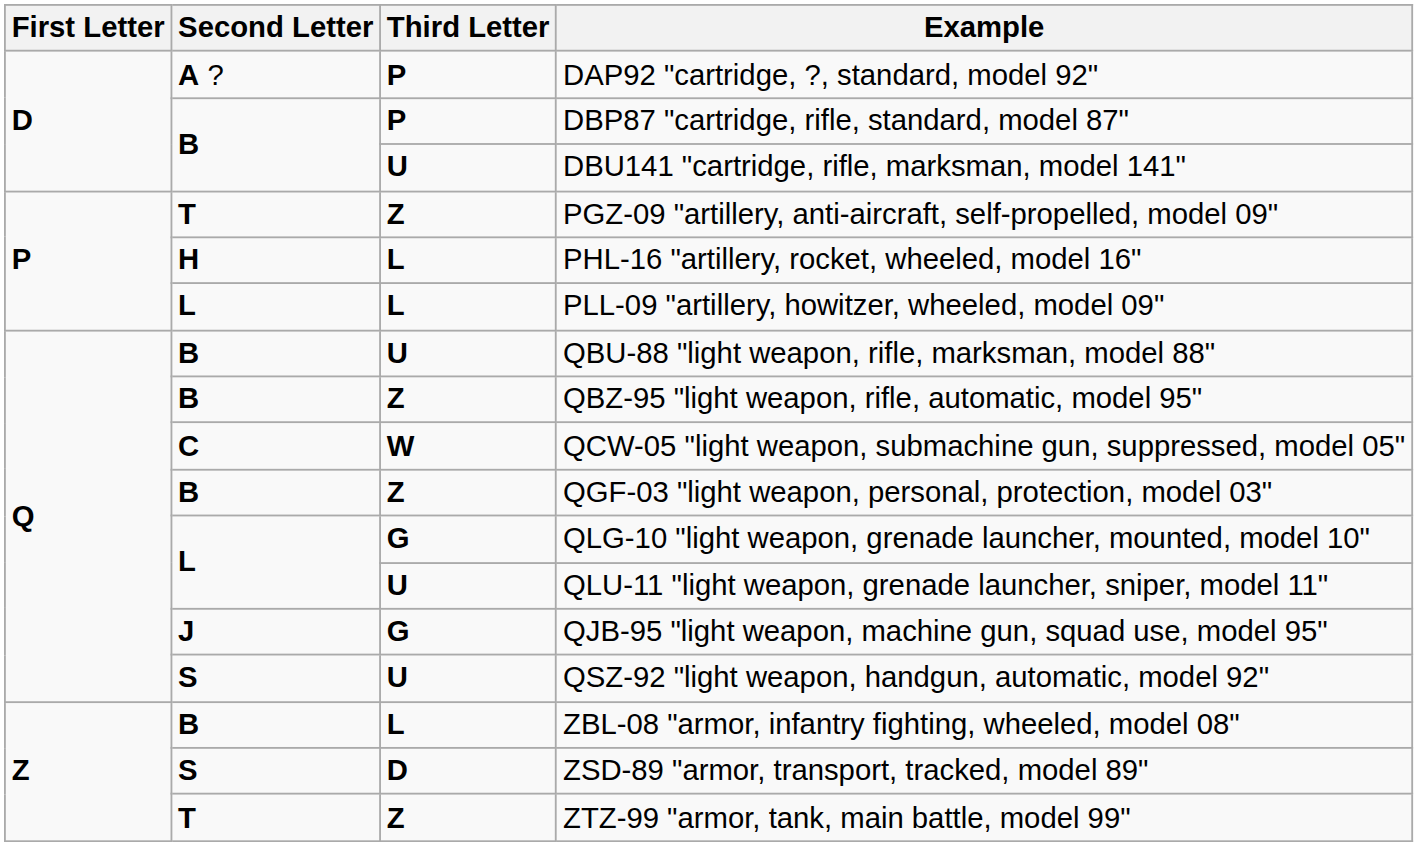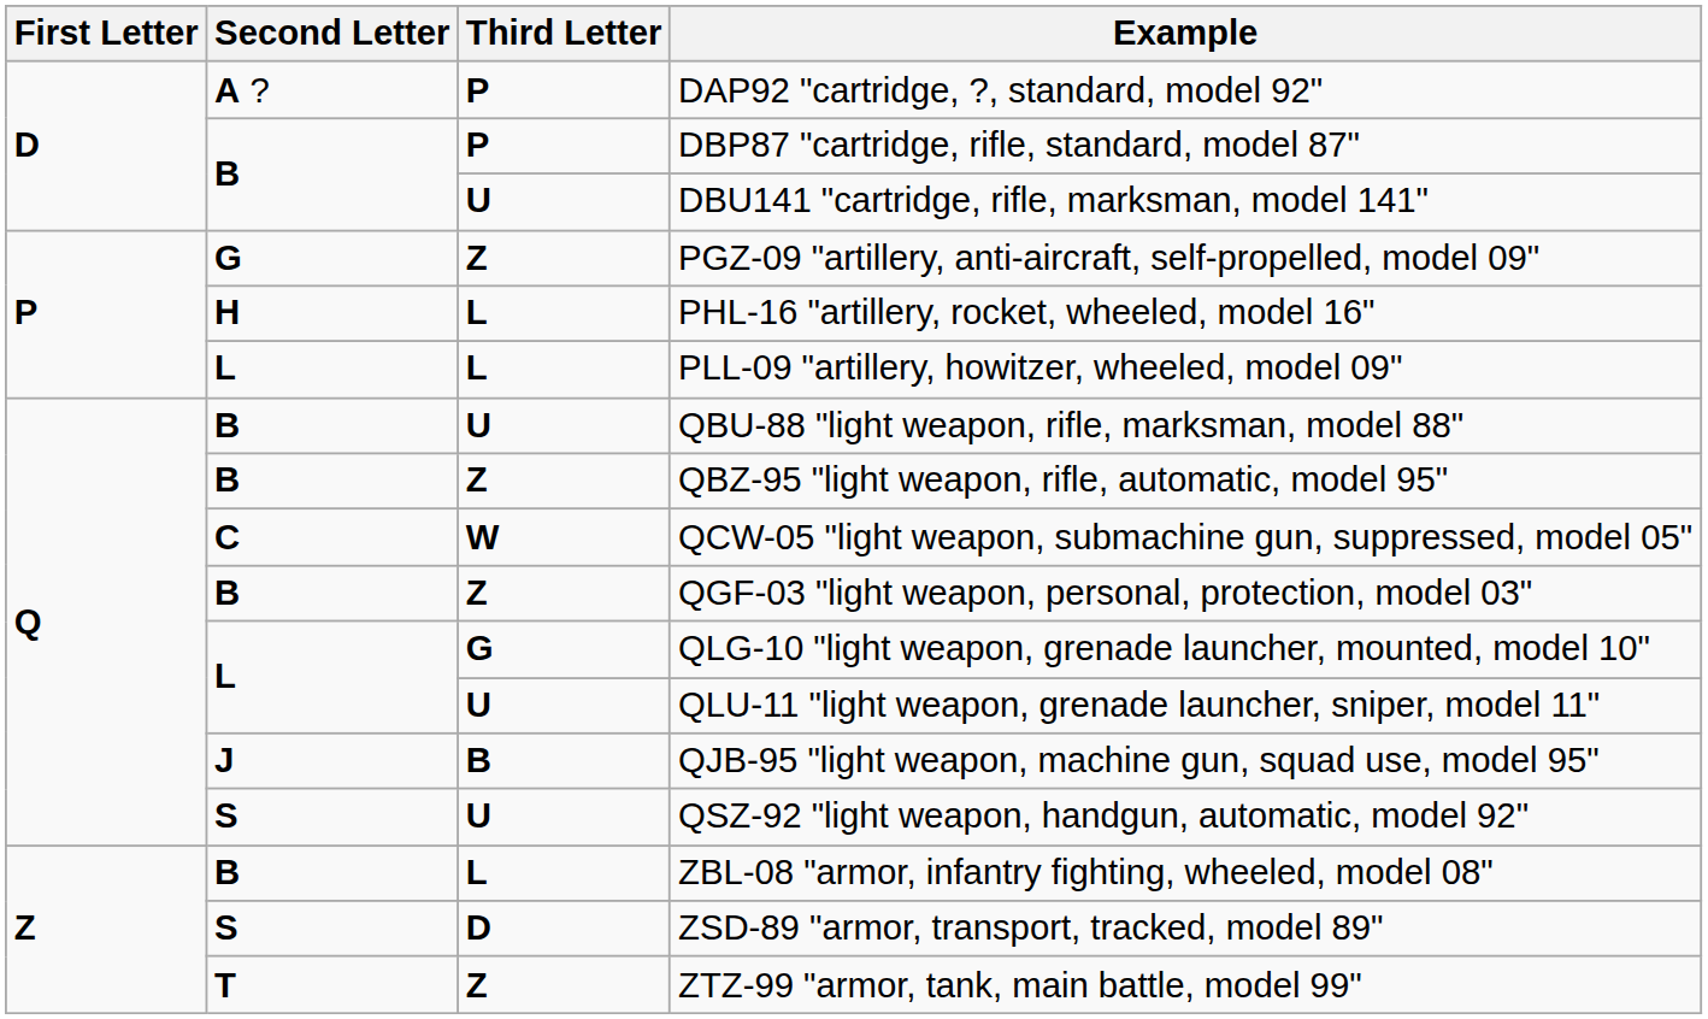 <table class=wikitable>
 <tr>
 <th>First Letter</th>
 <th>Second Letter</th>
 <th>Third Letter</th>
 <th>Example</th>
 </tr>
 <tr>
 <td rowspan="3"><strong>D</strong>  </td>
 <td><strong>A</strong> ?</td>
 <td><strong>P</strong>  </td>
 <td>DAP92 "cartridge, ?, standard, model 92"</td>
 </tr>
 <tr>
 <td rowspan="2"><strong>B</strong>  </td>
 <td><strong>P</strong>  </td>
 <td>DBP87 "cartridge, rifle, standard, model 87"</td>
 </tr>
 <tr>
 <td><strong>U</strong>  </td>
 <td>DBU141 "cartridge, rifle, marksman, model 141"</td>
 </tr>
 <tr>
 <td rowspan="3"><strong>P</strong>  </td>
-<td><strong>T</strong>  </td>
+<td><strong>G</strong>  </td>
 <td><strong>Z</strong>  </td>
 <td>PGZ-09 "artillery, anti-aircraft, self-propelled, model 09"</td>
 </tr>
 <tr>
 <td><strong>H</strong>  </td>
 <td><strong>L</strong>  </td>
 <td>PHL-16 "artillery, rocket, wheeled, model 16"</td>
 </tr>
 <tr>
 <td><strong>L</strong>  </td>
 <td><strong>L</strong>  </td>
 <td>PLL-09 "artillery, howitzer, wheeled, model 09"</td>
 </tr>
 <tr>
 <td rowspan="8"><strong>Q</strong>  </td>
 <td><strong>B</strong>  </td>
 <td><strong>U</strong>  </td>
 <td>QBU-88 "light weapon, rifle, marksman, model 88"</td>
 </tr>
 <tr>
 <td><strong>B</strong>  </td>
 <td><strong>Z</strong>  </td>
 <td>QBZ-95 "light weapon, rifle, automatic, model 95"</td>
 </tr>
 <tr>
 <td><strong>C</strong>  </td>
 <td><strong>W</strong>  </td>
 <td>QCW-05 "light weapon, submachine gun, suppressed, model 05"</td>
 </tr>
 <tr>
 <td><strong>B</strong>  </td>
 <td><strong>Z</strong>  </td>
 <td>QGF-03 "light weapon, personal, protection, model 03"</td>
 </tr>
 <tr>
 <td rowspan="2"><strong>L</strong>  </td>
 <td><strong>G</strong>  </td>
 <td>QLG-10 "light weapon, grenade launcher, mounted, model 10"</td>
 </tr>
 <tr>
 <td><strong>U</strong>  </td>
 <td>QLU-11 "light weapon, grenade launcher, sniper, model 11"</td>
 </tr>
 <tr>
 <td><strong>J</strong>  </td>
-<td><strong>G</strong>  </td>
+<td><strong>B</strong>  </td>
 <td>QJB-95 "light weapon, machine gun, squad use, model 95"</td>
 </tr>
 <tr>
 <td><strong>S</strong>  </td>
 <td><strong>U</strong>  </td>
 <td>QSZ-92 "light weapon, handgun, automatic, model 92"</td>
 </tr>
 <tr>
 <td rowspan="3"><strong>Z</strong>  </td>
 <td><strong>B</strong>  </td>
 <td><strong>L</strong>  </td>
 <td>ZBL-08 "armor, infantry fighting, wheeled, model 08"</td>
 </tr>
 <tr>
 <td><strong>S</strong>  </td>
 <td><strong>D</strong>  </td>
 <td>ZSD-89 "armor, transport, tracked, model 89"</td>
 </tr>
 <tr>
 <td><strong>T</strong>  </td>
 <td><strong>Z</strong>  </td>
 <td>ZTZ-99 "armor, tank, main battle, model 99"</td>
 </tr>
 </table>
